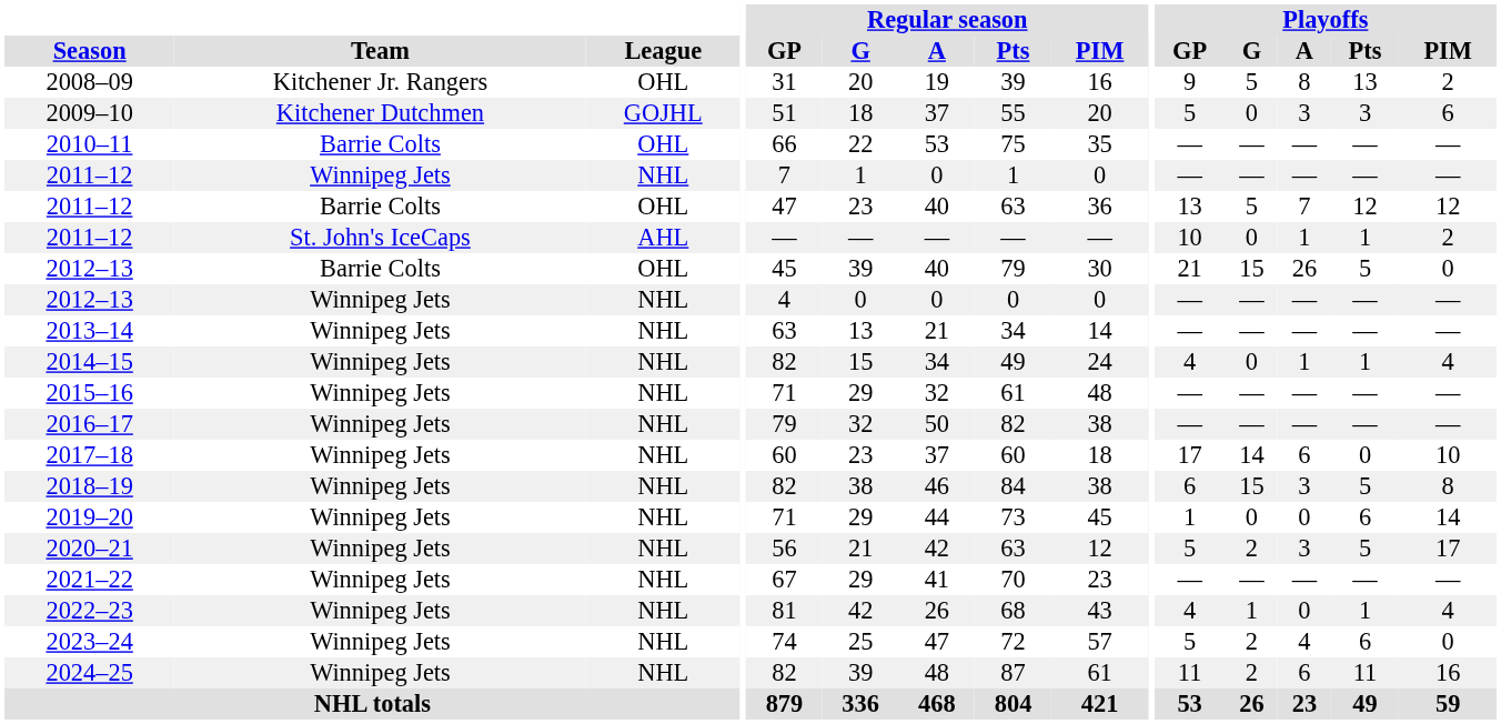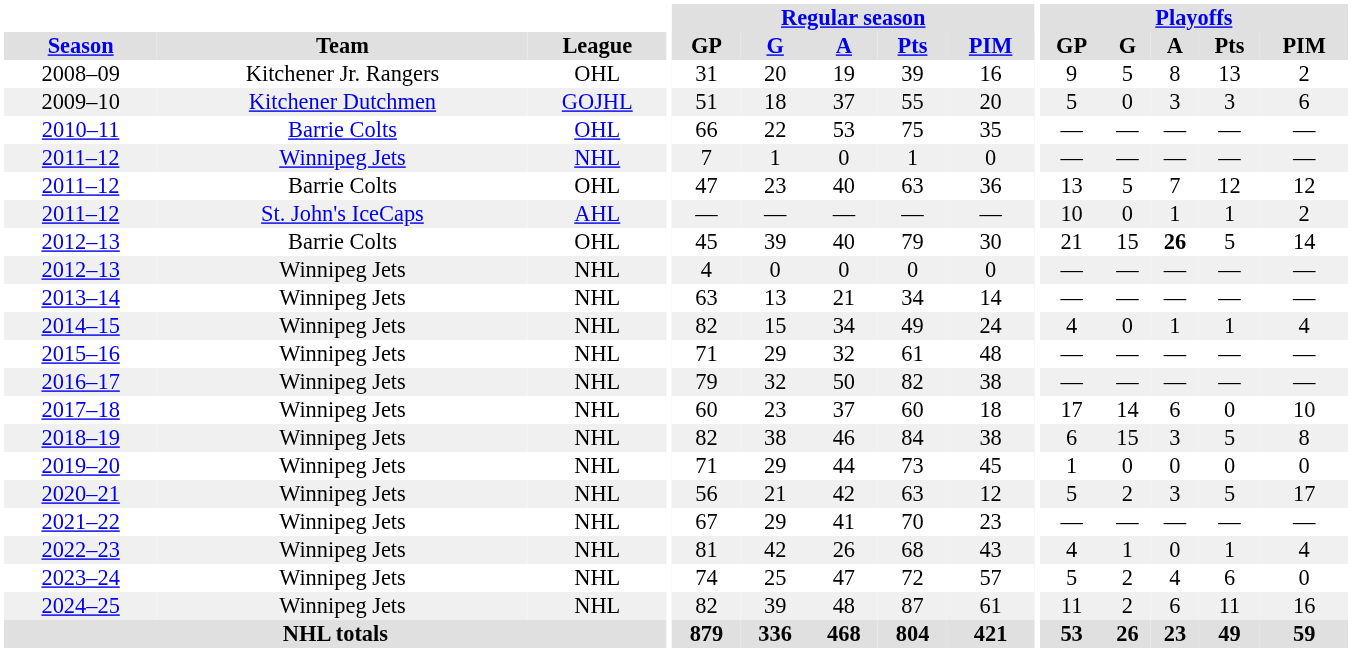 <table border="0" cellpadding="1" cellspacing="0" style="text-align:center; width:60em">
 <tr bgcolor="#e0e0e0">
 <th colspan="3" bgcolor="#ffffff"></th>
 <th rowspan="99" bgcolor="#ffffff"></th>
 <th colspan="5"><a href='#'>Regular season</a></th>
 <th rowspan="99" bgcolor="#ffffff"></th>
 <th colspan="5"><a href='#'>Playoffs</a></th>
 </tr>
 <tr bgcolor="#e0e0e0">
 <th><a href='#'>Season</a></th>
 <th>Team</th>
 <th>League</th>
 <th>GP</th>
 <th><a href='#'>G</a></th>
 <th><a href='#'>A</a></th>
 <th><a href='#'>Pts</a></th>
 <th><a href='#'>PIM</a></th>
 <th>GP</th>
 <th>G</th>
 <th>A</th>
 <th>Pts</th>
 <th>PIM</th>
 </tr>
 <tr>
 <td>2008–09</td>
 <td>Kitchener Jr. Rangers</td>
 <td>OHL</td>
 <td>31</td>
 <td>20</td>
 <td>19</td>
 <td>39</td>
 <td>16</td>
 <td>9</td>
 <td>5</td>
 <td>8</td>
 <td>13</td>
 <td>2</td>
 </tr>
 <tr bgcolor="f0f0f0">
 <td>2009–10</td>
 <td><a href='#'>Kitchener Dutchmen</a></td>
 <td><a href='#'>GOJHL</a></td>
 <td>51</td>
 <td>18</td>
 <td>37</td>
 <td>55</td>
 <td>20</td>
 <td>5</td>
 <td>0</td>
 <td>3</td>
 <td>3</td>
 <td>6</td>
 </tr>
 <tr>
 <td><a href='#'>2010–11</a></td>
 <td><a href='#'>Barrie Colts</a></td>
 <td><a href='#'>OHL</a></td>
 <td>66</td>
 <td>22</td>
 <td>53</td>
 <td>75</td>
 <td>35</td>
 <td>—</td>
 <td>—</td>
 <td>—</td>
 <td>—</td>
 <td>—</td>
 </tr>
 <tr bgcolor="f0f0f0">
 <td><a href='#'>2011–12</a></td>
 <td><a href='#'>Winnipeg Jets</a></td>
 <td><a href='#'>NHL</a></td>
 <td>7</td>
 <td>1</td>
 <td>0</td>
 <td>1</td>
 <td>0</td>
 <td>—</td>
 <td>—</td>
 <td>—</td>
 <td>—</td>
 <td>—</td>
 </tr>
 <tr>
 <td><a href='#'>2011–12</a></td>
 <td>Barrie Colts</td>
 <td>OHL</td>
 <td>47</td>
 <td>23</td>
 <td>40</td>
 <td>63</td>
 <td>36</td>
 <td>13</td>
 <td>5</td>
 <td>7</td>
 <td>12</td>
 <td>12</td>
 </tr>
 <tr bgcolor="f0f0f0">
 <td><a href='#'>2011–12</a></td>
 <td><a href='#'>St. John's IceCaps</a></td>
 <td><a href='#'>AHL</a></td>
 <td>—</td>
 <td>—</td>
 <td>—</td>
 <td>—</td>
 <td>—</td>
 <td>10</td>
 <td>0</td>
 <td>1</td>
 <td>1</td>
 <td>2</td>
 </tr>
 <tr>
 <td><a href='#'>2012–13</a></td>
 <td>Barrie Colts</td>
 <td>OHL</td>
 <td>45</td>
 <td>39</td>
 <td>40</td>
 <td>79</td>
 <td>30</td>
 <td>21</td>
 <td>15</td>
-<td>26</td>
+<td><strong>26</strong></td>
 <td>5</td>
-<td>0</td>
+<td>14</td>
 </tr>
 <tr bgcolor="f0f0f0">
 <td><a href='#'>2012–13</a></td>
 <td>Winnipeg Jets</td>
 <td>NHL</td>
 <td>4</td>
 <td>0</td>
 <td>0</td>
 <td>0</td>
 <td>0</td>
 <td>—</td>
 <td>—</td>
 <td>—</td>
 <td>—</td>
 <td>—</td>
 </tr>
 <tr>
 <td><a href='#'>2013–14</a></td>
 <td>Winnipeg Jets</td>
 <td>NHL</td>
 <td>63</td>
 <td>13</td>
 <td>21</td>
 <td>34</td>
 <td>14</td>
 <td>—</td>
 <td>—</td>
 <td>—</td>
 <td>—</td>
 <td>—</td>
 </tr>
 <tr bgcolor="f0f0f0">
 <td><a href='#'>2014–15</a></td>
 <td>Winnipeg Jets</td>
 <td>NHL</td>
 <td>82</td>
 <td>15</td>
 <td>34</td>
 <td>49</td>
 <td>24</td>
 <td>4</td>
 <td>0</td>
 <td>1</td>
 <td>1</td>
 <td>4</td>
 </tr>
 <tr>
 <td><a href='#'>2015–16</a></td>
 <td>Winnipeg Jets</td>
 <td>NHL</td>
 <td>71</td>
 <td>29</td>
 <td>32</td>
 <td>61</td>
 <td>48</td>
 <td>—</td>
 <td>—</td>
 <td>—</td>
 <td>—</td>
 <td>—</td>
 </tr>
 <tr bgcolor="f0f0f0">
 <td><a href='#'>2016–17</a></td>
 <td>Winnipeg Jets</td>
 <td>NHL</td>
 <td>79</td>
 <td>32</td>
 <td>50</td>
 <td>82</td>
 <td>38</td>
 <td>—</td>
 <td>—</td>
 <td>—</td>
 <td>—</td>
 <td>—</td>
 </tr>
 <tr>
 <td><a href='#'>2017–18</a></td>
 <td>Winnipeg Jets</td>
 <td>NHL</td>
 <td>60</td>
 <td>23</td>
 <td>37</td>
 <td>60</td>
 <td>18</td>
 <td>17</td>
 <td>14</td>
 <td>6</td>
 <td>0</td>
 <td>10</td>
 </tr>
 <tr bgcolor="f0f0f0">
 <td><a href='#'>2018–19</a></td>
 <td>Winnipeg Jets</td>
 <td>NHL</td>
 <td>82</td>
 <td>38</td>
 <td>46</td>
 <td>84</td>
 <td>38</td>
 <td>6</td>
 <td>15</td>
 <td>3</td>
 <td>5</td>
 <td>8</td>
 </tr>
 <tr>
 <td><a href='#'>2019–20</a></td>
 <td>Winnipeg Jets</td>
 <td>NHL</td>
 <td>71</td>
 <td>29</td>
 <td>44</td>
 <td>73</td>
 <td>45</td>
 <td>1</td>
 <td>0</td>
 <td>0</td>
-<td>6</td>
-<td>14</td>
+<td>0</td>
+<td>0</td>
 </tr>
 <tr bgcolor="f0f0f0">
 <td><a href='#'>2020–21</a></td>
 <td>Winnipeg Jets</td>
 <td>NHL</td>
 <td>56</td>
 <td>21</td>
 <td>42</td>
 <td>63</td>
 <td>12</td>
 <td>5</td>
 <td>2</td>
 <td>3</td>
 <td>5</td>
 <td>17</td>
 </tr>
 <tr>
 <td><a href='#'>2021–22</a></td>
 <td>Winnipeg Jets</td>
 <td>NHL</td>
 <td>67</td>
 <td>29</td>
 <td>41</td>
 <td>70</td>
 <td>23</td>
 <td>—</td>
 <td>—</td>
 <td>—</td>
 <td>—</td>
 <td>—</td>
 </tr>
 <tr bgcolor="f0f0f0">
 <td><a href='#'>2022–23</a></td>
 <td>Winnipeg Jets</td>
 <td>NHL</td>
 <td>81</td>
 <td>42</td>
 <td>26</td>
 <td>68</td>
 <td>43</td>
 <td>4</td>
 <td>1</td>
 <td>0</td>
 <td>1</td>
 <td>4</td>
 </tr>
 <tr>
 <td><a href='#'>2023–24</a></td>
 <td>Winnipeg Jets</td>
 <td>NHL</td>
 <td>74</td>
 <td>25</td>
 <td>47</td>
 <td>72</td>
 <td>57</td>
 <td>5</td>
 <td>2</td>
 <td>4</td>
 <td>6</td>
 <td>0</td>
 </tr>
 <tr bgcolor="f0f0f0">
 <td><a href='#'>2024–25</a></td>
 <td>Winnipeg Jets</td>
 <td>NHL</td>
 <td>82</td>
 <td>39</td>
 <td>48</td>
 <td>87</td>
 <td>61</td>
 <td>11</td>
 <td>2</td>
 <td>6</td>
 <td>11</td>
 <td>16</td>
 </tr>
 <tr bgcolor="#e0e0e0">
 <th colspan="3">NHL totals</th>
 <th>879</th>
 <th>336</th>
 <th>468</th>
 <th>804</th>
 <th>421</th>
 <th>53</th>
 <th>26</th>
 <th>23</th>
 <th>49</th>
 <th>59</th>
 </tr>
 </table>
